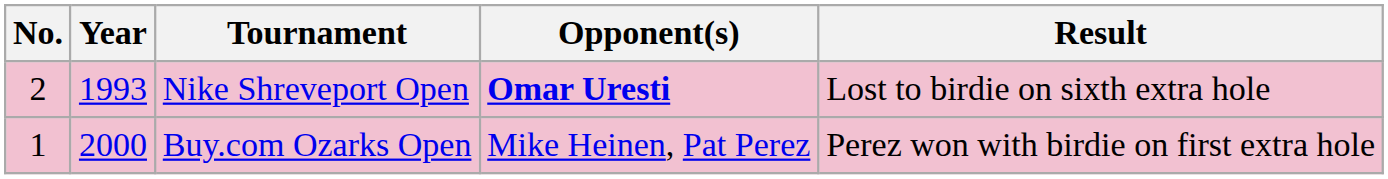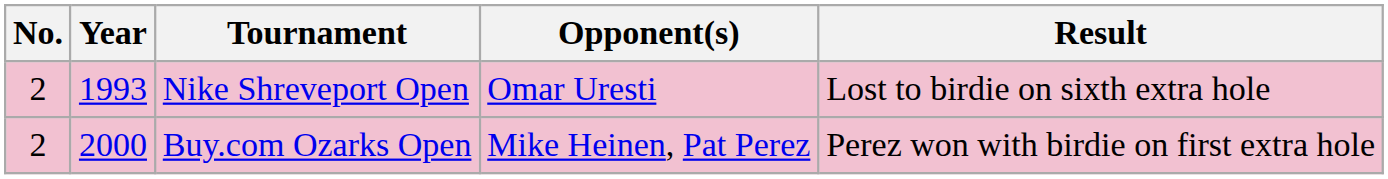 <table class="wikitable" style="font-size:95%;">
 <tr>
 <th>No.</th>
 <th>Year</th>
 <th>Tournament</th>
 <th>Opponent(s)</th>
 <th>Result</th>
 </tr>
 <tr style="background:#F2C1D1;">
 <td align=center>2</td>
 <td><a href='#'>1993</a></td>
 <td><a href='#'>Nike Shreveport Open</a></td>
-<td><strong> <a href='#'>Omar Uresti</a></strong></td>
+<td> <a href='#'>Omar Uresti</a></td>
 <td>Lost to birdie on sixth extra hole</td>
 </tr>
 <tr style="background:#F2C1D1;">
-<td align=center>1</td>
+<td align=center>2</td>
 <td><a href='#'>2000</a></td>
 <td><a href='#'>Buy.com Ozarks Open</a></td>
 <td> <a href='#'>Mike Heinen</a>,  <a href='#'>Pat Perez</a></td>
 <td>Perez won with birdie on first extra hole</td>
 </tr>
 </table>
